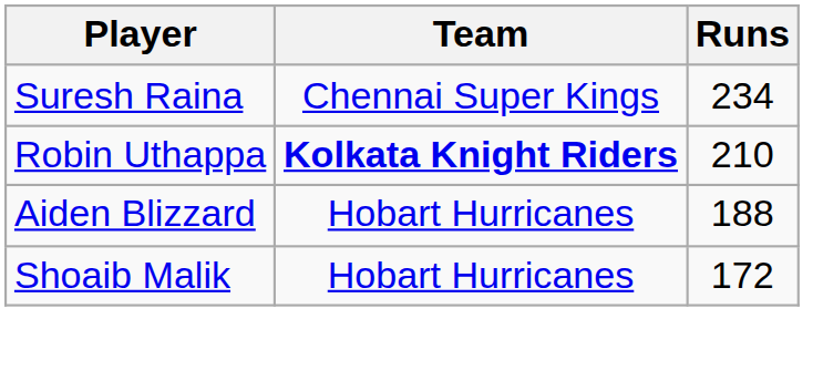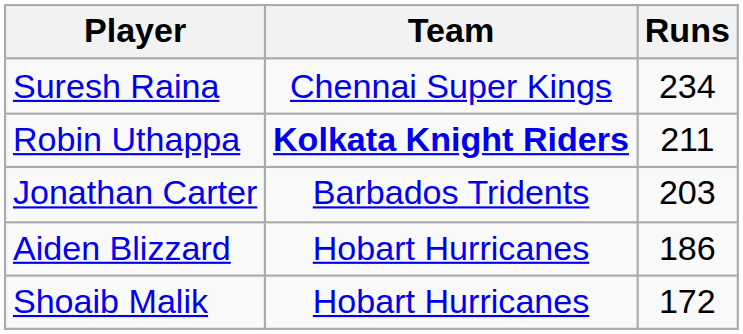 <table class="wikitable" style="text-align: center">
 <tr>
 <th>Player</th>
 <th>Team</th>
 <th>Runs</th>
 </tr>
 <tr>
 <td style="text-align:left"><a href='#'>Suresh Raina</a></td>
 <td><a href='#'>Chennai Super Kings</a></td>
 <td>234</td>
 </tr>
 <tr>
 <td style="text-align:left"><a href='#'>Robin Uthappa</a></td>
 <td><strong><a href='#'>Kolkata Knight Riders</a></strong></td>
-<td>210</td>
+<td>211</td>
+</tr>
+<tr>
+<td style="text-align:left"><a href='#'>Jonathan Carter</a></td>
+<td><a href='#'>Barbados Tridents</a></td>
+<td>203</td>
 </tr>
 <tr>
 <td style="text-align:left"><a href='#'>Aiden Blizzard</a></td>
 <td><a href='#'>Hobart Hurricanes</a></td>
-<td>188</td>
+<td>186</td>
 </tr>
 <tr>
 <td style="text-align:left"><a href='#'>Shoaib Malik</a></td>
 <td><a href='#'>Hobart Hurricanes</a></td>
 <td>172</td>
 </tr>
 </table>
